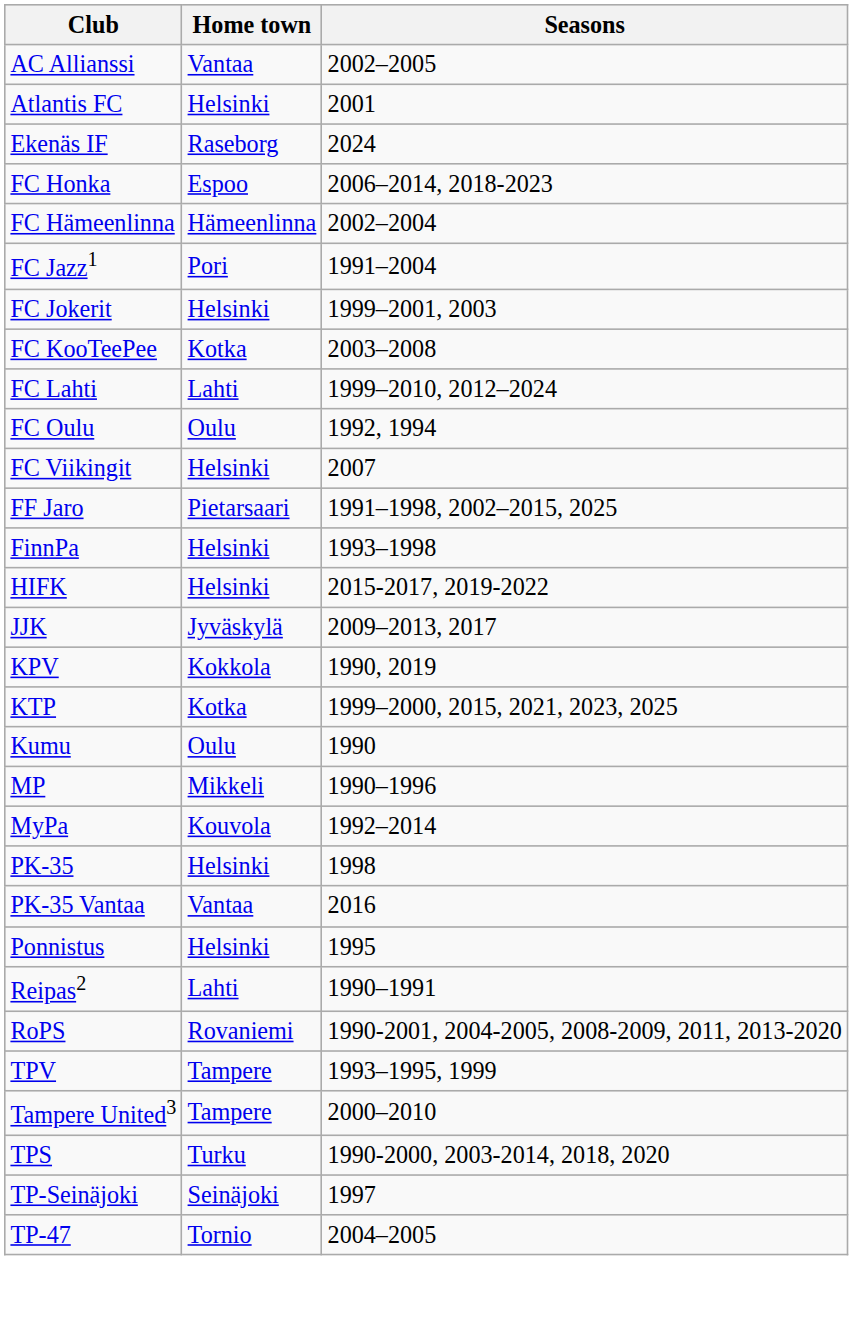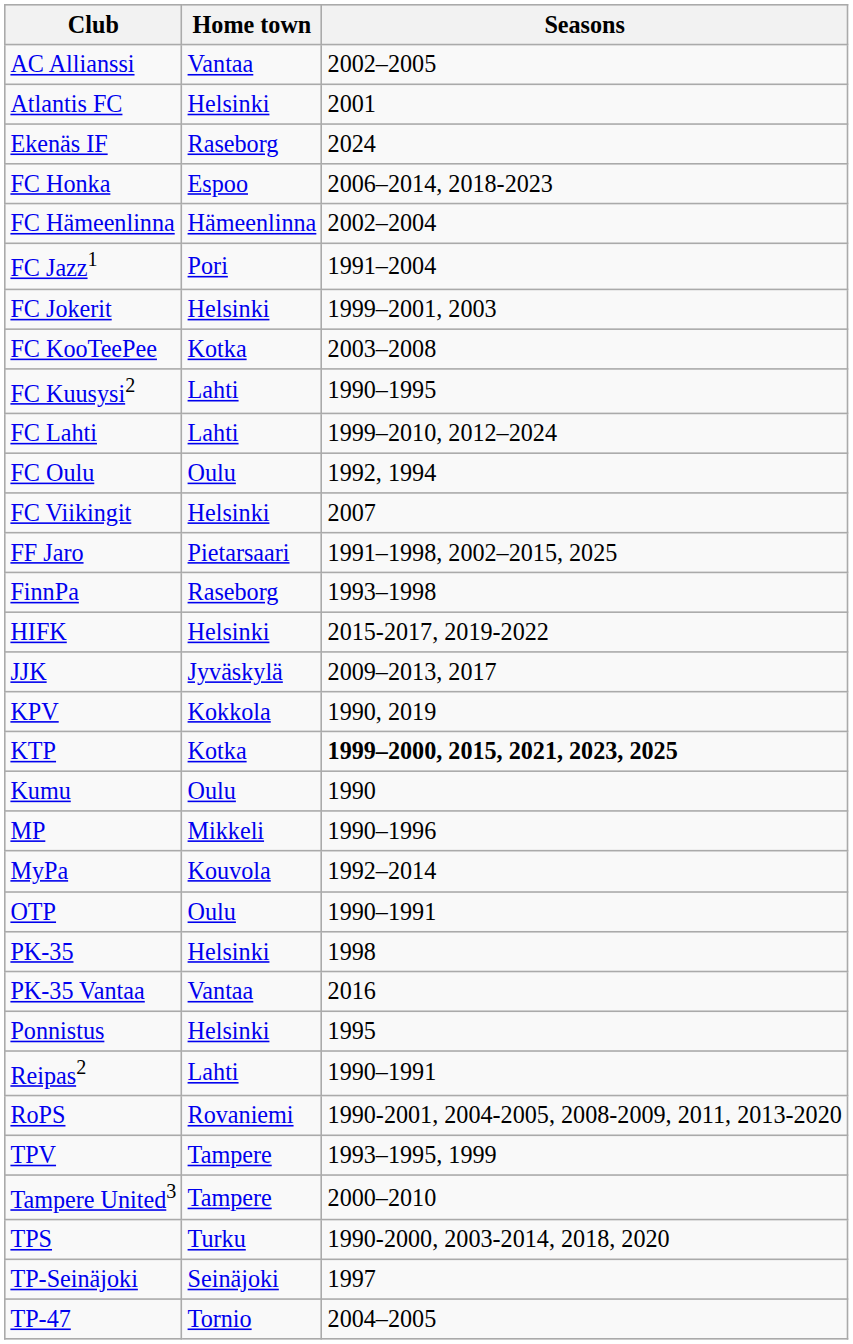 <table class="wikitable" style="font-size: 95%;">
 <tr>
 <th>Club</th>
 <th>Home town</th>
 <th>Seasons</th>
 </tr>
 <tr>
 <td><a href='#'>AC Allianssi</a></td>
 <td><a href='#'>Vantaa</a></td>
 <td>2002–2005</td>
 </tr>
 <tr>
 <td><a href='#'>Atlantis FC</a></td>
 <td><a href='#'>Helsinki</a></td>
 <td>2001</td>
 </tr>
 <tr>
 <td><a href='#'>Ekenäs IF</a></td>
 <td><a href='#'>Raseborg</a></td>
 <td>2024</td>
 </tr>
 <tr>
 <td><a href='#'>FC Honka</a></td>
 <td><a href='#'>Espoo</a></td>
 <td>2006–2014, 2018-2023</td>
 </tr>
 <tr>
 <td><a href='#'>FC Hämeenlinna</a></td>
 <td><a href='#'>Hämeenlinna</a></td>
 <td>2002–2004</td>
 </tr>
 <tr>
 <td><a href='#'>FC Jazz</a><sup>1</sup></td>
 <td><a href='#'>Pori</a></td>
 <td>1991–2004</td>
 </tr>
 <tr>
 <td><a href='#'>FC Jokerit</a></td>
 <td><a href='#'>Helsinki</a></td>
 <td>1999–2001, 2003</td>
 </tr>
 <tr>
 <td><a href='#'>FC KooTeePee</a></td>
 <td><a href='#'>Kotka</a></td>
 <td>2003–2008</td>
 </tr>
 <tr>
+<td><a href='#'>FC Kuusysi</a><sup>2</sup></td>
+<td><a href='#'>Lahti</a></td>
+<td>1990–1995</td>
+</tr>
+<tr>
 <td><a href='#'>FC Lahti</a></td>
 <td><a href='#'>Lahti</a></td>
 <td>1999–2010, 2012–2024</td>
 </tr>
 <tr>
 <td><a href='#'>FC Oulu</a></td>
 <td><a href='#'>Oulu</a></td>
 <td>1992, 1994</td>
 </tr>
 <tr>
 <td><a href='#'>FC Viikingit</a></td>
 <td><a href='#'>Helsinki</a></td>
 <td>2007</td>
 </tr>
 <tr>
 <td><a href='#'>FF Jaro</a></td>
 <td><a href='#'>Pietarsaari</a></td>
 <td>1991–1998, 2002–2015, 2025</td>
 </tr>
 <tr>
 <td><a href='#'>FinnPa</a></td>
-<td><a href='#'>Helsinki</a></td>
+<td><a href='#'>Raseborg</a></td>
 <td>1993–1998</td>
 </tr>
 <tr>
 <td><a href='#'>HIFK</a></td>
 <td><a href='#'>Helsinki</a></td>
 <td>2015-2017, 2019-2022</td>
 </tr>
 <tr>
 <td><a href='#'>JJK</a></td>
 <td><a href='#'>Jyväskylä</a></td>
 <td>2009–2013, 2017</td>
 </tr>
 <tr>
 <td><a href='#'>KPV</a></td>
 <td><a href='#'>Kokkola</a></td>
 <td>1990, 2019</td>
 </tr>
 <tr>
 <td><a href='#'>KTP</a></td>
 <td><a href='#'>Kotka</a></td>
-<td>1999–2000, 2015, 2021, 2023, 2025</td>
+<td><strong>1999–2000, 2015, 2021, 2023, 2025</strong></td>
 </tr>
 <tr>
 <td><a href='#'>Kumu</a></td>
 <td><a href='#'>Oulu</a></td>
 <td>1990</td>
 </tr>
 <tr>
 <td><a href='#'>MP</a></td>
 <td><a href='#'>Mikkeli</a></td>
 <td>1990–1996</td>
 </tr>
 <tr>
 <td><a href='#'>MyPa</a></td>
 <td><a href='#'>Kouvola</a></td>
 <td>1992–2014</td>
+</tr>
+<tr>
+<td><a href='#'>OTP</a></td>
+<td><a href='#'>Oulu</a></td>
+<td>1990–1991</td>
 </tr>
 <tr>
 <td><a href='#'>PK-35</a></td>
 <td><a href='#'>Helsinki</a></td>
 <td>1998</td>
 </tr>
 <tr>
 <td><a href='#'>PK-35 Vantaa</a></td>
 <td><a href='#'>Vantaa</a></td>
 <td>2016</td>
 </tr>
 <tr>
 <td><a href='#'>Ponnistus</a></td>
 <td><a href='#'>Helsinki</a></td>
 <td>1995</td>
 </tr>
 <tr>
 <td><a href='#'>Reipas</a><sup>2</sup></td>
 <td><a href='#'>Lahti</a></td>
 <td>1990–1991</td>
 </tr>
 <tr>
 <td><a href='#'>RoPS</a></td>
 <td><a href='#'>Rovaniemi</a></td>
 <td>1990-2001, 2004-2005, 2008-2009, 2011, 2013-2020</td>
 </tr>
 <tr>
 <td><a href='#'>TPV</a></td>
 <td><a href='#'>Tampere</a></td>
 <td>1993–1995, 1999</td>
 </tr>
 <tr>
 <td><a href='#'>Tampere United</a><sup>3</sup></td>
 <td><a href='#'>Tampere</a></td>
 <td>2000–2010</td>
 </tr>
 <tr>
 <td><a href='#'>TPS</a></td>
 <td><a href='#'>Turku</a></td>
 <td>1990-2000, 2003-2014, 2018, 2020</td>
 </tr>
 <tr>
 <td><a href='#'>TP-Seinäjoki</a></td>
 <td><a href='#'>Seinäjoki</a></td>
 <td>1997</td>
 </tr>
 <tr>
 <td><a href='#'>TP-47</a></td>
 <td><a href='#'>Tornio</a></td>
 <td>2004–2005</td>
 </tr>
 </table>
